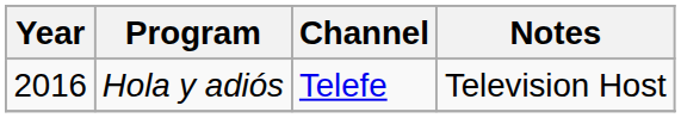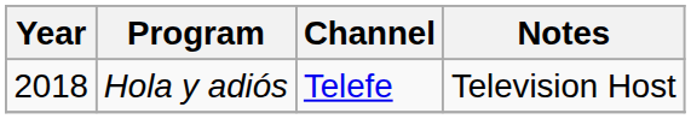 <table class="wikitable" style="font-size: 90%;">
 <tr>
 <th>Year</th>
 <th>Program</th>
 <th>Channel</th>
 <th>Notes</th>
 </tr>
 <tr>
-<td>2016</td>
+<td>2018</td>
 <td><em>Hola y adiós</em></td>
 <td><a href='#'>Telefe</a></td>
 <td>Television Host</td>
 </tr>
 <tr>
 </tr>
 </table>
